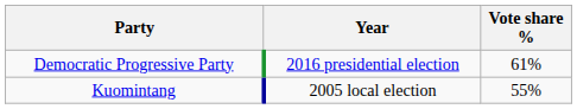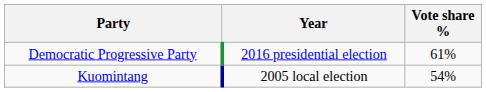 <table class="wikitable" style="text-align:center">
 <tr>
 <th width=240>Party</th>
 <th width=200>Year</th>
 <th width=80>Vote share %</th>
 </tr>
 <tr>
 <td align=center style="border-right:4px solid #1B9431;" align="center"><a href='#'>Democratic Progressive Party</a></td>
 <td><a href='#'>2016 presidential election</a></td>
 <td>61%</td>
 </tr>
 <tr>
 <td align=center style="border-right:4px solid #000099;" align="center"><a href='#'>Kuomintang</a></td>
 <td>2005 local election</td>
-<td>55%</td>
+<td>54%</td>
 </tr>
 </table>
